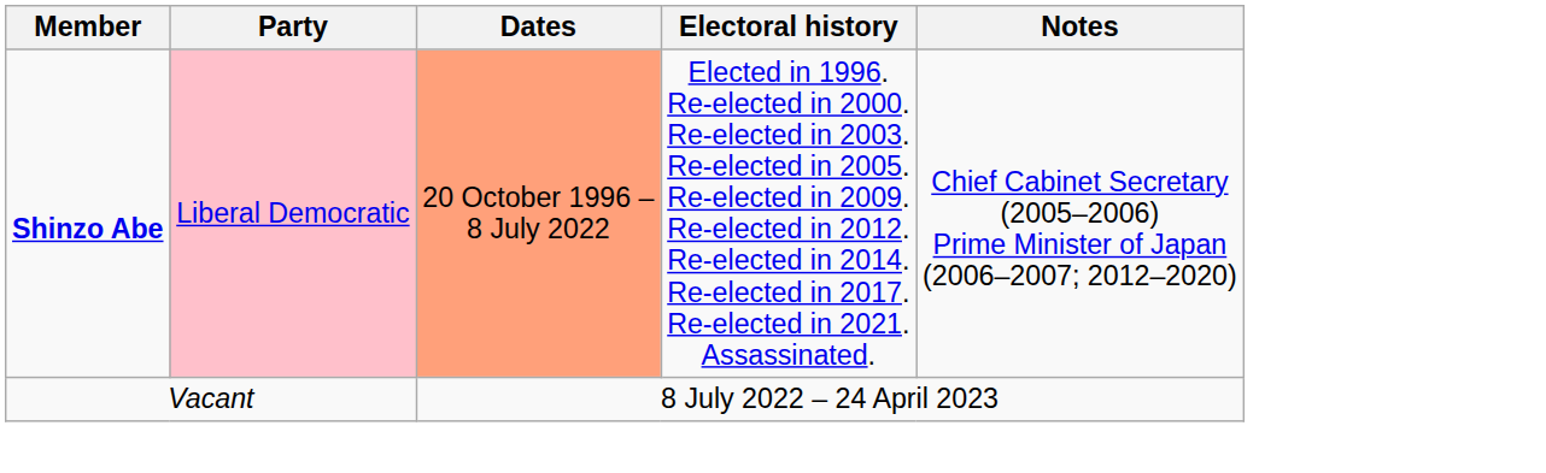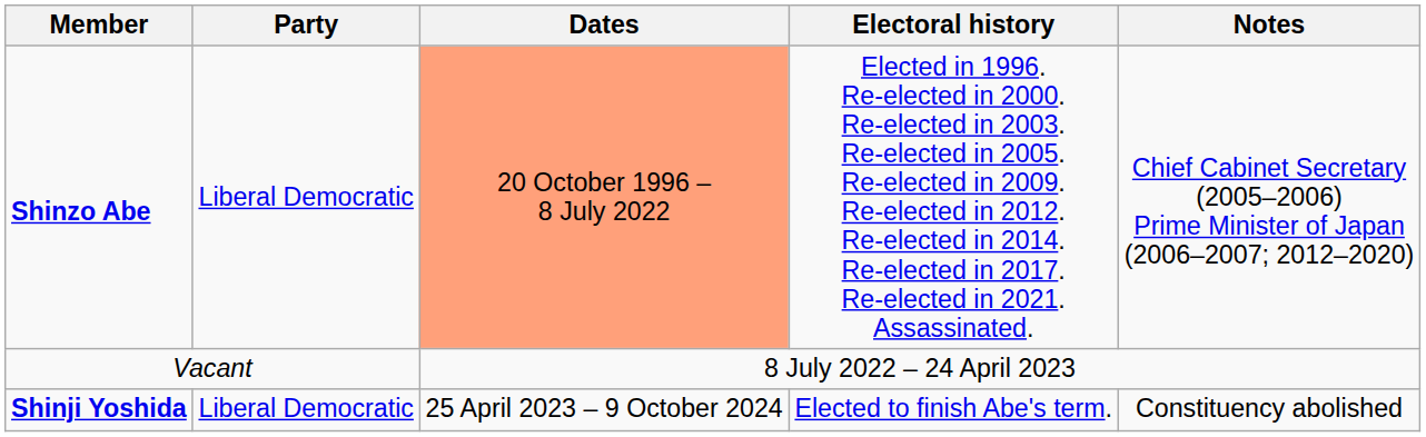 <table class=wikitable style="text-align:center">
 <tr>
 <th>Member</th>
 <th>Party</th>
 <th>Dates</th>
 <th>Electoral history</th>
 <th>Notes</th>
 </tr>
 <tr style="height:3em">
 <td align=left><br><strong><a href='#'>Shinzo Abe</a></strong></td>
-<td style="background: pink;"><a href='#'>Liberal Democratic</a></td>
+<td><a href='#'>Liberal Democratic</a></td>
 <td nowrap style="background: lightsalmon;">20 October 1996 –<br>8 July 2022</td>
 <td><a href='#'>Elected in 1996</a>.<br><a href='#'>Re-elected in 2000</a>.<br><a href='#'>Re-elected in 2003</a>.<br><a href='#'>Re-elected in 2005</a>.<br><a href='#'>Re-elected in 2009</a>.<br><a href='#'>Re-elected in 2012</a>.<br><a href='#'>Re-elected in 2014</a>.<br><a href='#'>Re-elected in 2017</a>. <br><a href='#'>Re-elected in 2021</a>. <br> <a href='#'>Assassinated</a>.</td>
 <td><br><a href='#'>Chief Cabinet Secretary</a><br>(2005–2006)<br><a href='#'>Prime Minister of Japan</a><br>(2006–2007; 2012–2020)</td>
 </tr>
 <tr>
 <td colspan="2"><em>Vacant</em></td>
 <td colspan="3">8 July 2022 – 24 April 2023</td>
 </tr>
+<tr>
+<td><strong><a href='#'>Shinji Yoshida</a></strong></td>
+<td><a href='#'>Liberal Democratic</a></td>
+<td nowrap>25 April 2023 – 9 October 2024</td>
+<td><a href='#'>Elected to finish Abe's term</a>.</td>
+<td>Constituency abolished</td>
+</tr>
 </table>
